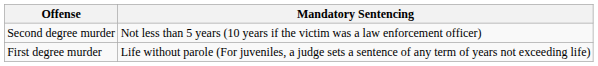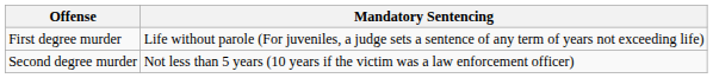 <table class="wikitable">
 <tr>
 <th>Offense</th>
 <th>Mandatory Sentencing</th>
 </tr>
 <tr>
+<td>First degree murder</td>
+<td>Life without parole (For juveniles, a judge sets a sentence of any term of years not exceeding life)</td>
+</tr>
+<tr>
 <td>Second degree murder</td>
 <td>Not less than 5 years (10 years if the victim was a law enforcement officer)</td>
 </tr>
-<tr>
-<td>First degree murder</td>
-<td>Life without parole (For juveniles, a judge sets a sentence of any term of years not exceeding life)</td>
-</tr>
 </table>
